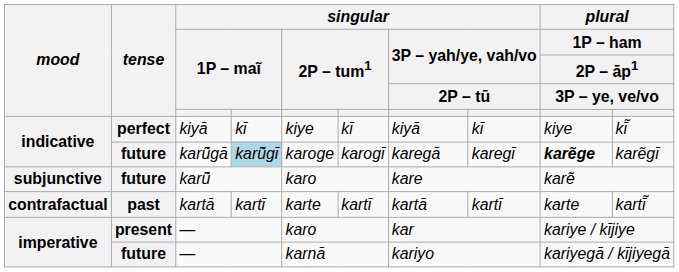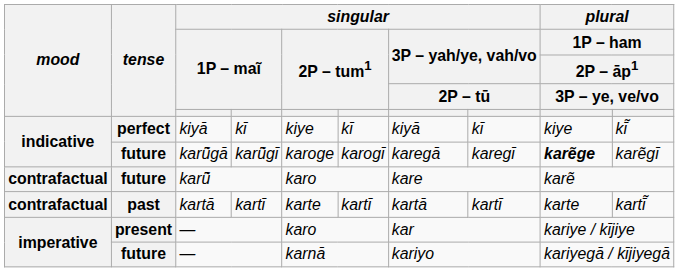 <table class="wikitable">
 <tr>
 <th rowspan="5"><em>mood</em></th>
 <th rowspan="5"><em>tense</em></th>
 <th colspan="6"><em>singular</em></th>
 <th colspan="2"><em>plural</em></th>
 </tr>
 <tr>
 <th colspan="2" rowspan="3">1P – maĩ</th>
 <th colspan="2" rowspan="3">2P – tum<sup>1</sup></th>
 <th colspan="2" rowspan="2">3P – yah/ye, vah/vo</th>
 <th colspan="2">1P – ham</th>
 </tr>
 <tr>
 <th colspan="2">2P – āp<sup>1</sup></th>
 </tr>
 <tr>
 <th colspan="2">2P – tū</th>
 <th colspan="2">3P – ye, ve/vo</th>
 </tr>
 <tr>
 <th></th>
 <th></th>
 <th></th>
 <th></th>
 <th></th>
 <th></th>
 <th></th>
 <th></th>
 </tr>
 <tr>
 <th rowspan="2">indicative</th>
 <th>perfect</th>
 <td><em>kiyā</em></td>
 <td><em>kī</em></td>
 <td><em>kiye</em></td>
 <td><em>kī</em></td>
 <td><em>kiyā</em></td>
 <td><em>kī</em></td>
 <td><em>kiye</em></td>
 <td><em>kī̃</em></td>
 </tr>
 <tr>
 <th>future</th>
 <td><em>karū̃gā</em></td>
-<td style="background: lightblue;"><em>karū̃gī</em></td>
+<td><em>karū̃gī</em></td>
 <td><em>karoge</em></td>
 <td><em>karogī</em></td>
 <td><em>karegā</em></td>
 <td><em>karegī</em></td>
 <td><strong><em>karẽge</em></strong></td>
 <td><em>karẽgī</em></td>
 </tr>
 <tr>
-<th>subjunctive</th>
+<th>contrafactual</th>
 <th>future</th>
 <td colspan="2"><em>karū̃</em></td>
 <td colspan="2"><em>karo</em></td>
 <td colspan="2"><em>kare</em></td>
 <td colspan="2"><em>karẽ</em></td>
 </tr>
 <tr>
 <th>contrafactual</th>
 <th>past</th>
 <td><em>kartā</em></td>
 <td><em>kartī</em></td>
 <td><em>karte</em></td>
 <td><em>kartī</em></td>
 <td><em>kartā</em></td>
 <td><em>kartī</em></td>
 <td><em>karte</em></td>
 <td><em>kartī̃</em></td>
 </tr>
 <tr>
 <th rowspan="2">imperative</th>
 <th>present</th>
 <td colspan="2"><em>—</em></td>
 <td colspan="2"><em>karo</em></td>
 <td colspan="2"><em>kar</em></td>
 <td colspan="2"><em>kariye / kījiye</em></td>
 </tr>
 <tr>
 <th>future</th>
 <td colspan="2"><em>—</em></td>
 <td colspan="2"><em>karnā</em></td>
 <td colspan="2"><em>kariyo</em></td>
 <td colspan="2"><em>kariyegā / kījiyegā</em></td>
 </tr>
 </table>
